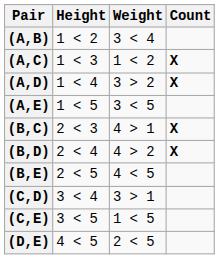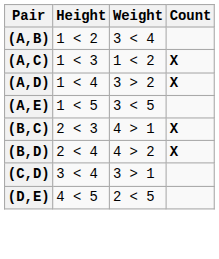 <table class="wikitable">
 <tr>
 <th>Pair</th>
 <th>Height</th>
 <th>Weight</th>
 <th>Count</th>
 </tr>
 <tr>
 <th>(A,B)</th>
 <td>1 < 2</td>
 <td>3 < 4</td>
 <td></td>
 </tr>
 <tr>
 <th>(A,C)</th>
 <td>1 < 3</td>
 <td>1 < 2</td>
 <td><strong>X</strong></td>
 </tr>
 <tr>
 <th>(A,D)</th>
 <td>1 < 4</td>
 <td>3 > 2</td>
 <td><strong>X</strong></td>
 </tr>
 <tr>
 <th>(A,E)</th>
 <td>1 < 5</td>
 <td>3 < 5</td>
 <td></td>
 </tr>
 <tr>
 <th>(B,C)</th>
 <td>2 < 3</td>
 <td>4 > 1</td>
 <td><strong>X</strong></td>
 </tr>
 <tr>
 <th>(B,D)</th>
 <td>2 < 4</td>
 <td>4 > 2</td>
 <td><strong>X</strong></td>
 </tr>
 <tr>
-<th>(B,E)</th>
-<td>2 < 5</td>
-<td>4 < 5</td>
-<td></td>
-</tr>
-<tr>
 <th>(C,D)</th>
 <td>3 < 4</td>
 <td>3 > 1</td>
-<td></td>
-</tr>
-<tr>
-<th>(C,E)</th>
-<td>3 < 5</td>
-<td>1 < 5</td>
 <td></td>
 </tr>
 <tr>
 <th>(D,E)</th>
 <td>4 < 5</td>
 <td>2 < 5</td>
 <td></td>
 </tr>
 </table>
